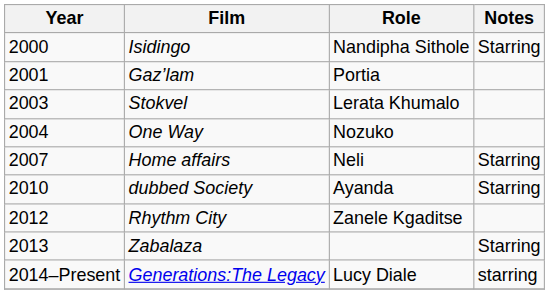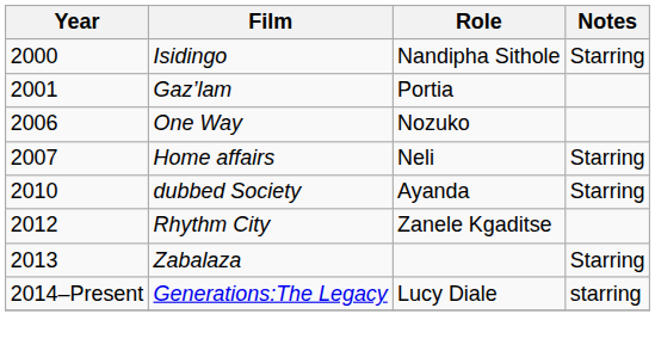 <table class="wikitable sortable">
 <tr>
 <th>Year</th>
 <th>Film</th>
 <th>Role</th>
 <th>Notes</th>
 </tr>
 <tr>
 <td>2000</td>
 <td><em>Isidingo</em></td>
 <td>Nandipha Sithole</td>
 <td>Starring</td>
 </tr>
 <tr>
 <td>2001</td>
 <td><em>Gaz’lam</em></td>
 <td>Portia</td>
 <td></td>
 </tr>
 <tr>
-<td>2003</td>
-<td><em>Stokvel</em></td>
-<td>Lerata Khumalo</td>
-<td></td>
-</tr>
-<tr>
-<td>2004</td>
+<td>2006</td>
 <td><em>One Way</em></td>
 <td>Nozuko</td>
 <td></td>
 </tr>
 <tr>
 <td>2007</td>
 <td><em>Home affairs</em></td>
 <td>Neli</td>
 <td>Starring</td>
 </tr>
 <tr>
 <td>2010</td>
 <td><em>dubbed Society</em></td>
 <td>Ayanda</td>
 <td>Starring</td>
 </tr>
 <tr>
 <td>2012</td>
 <td><em>Rhythm City</em></td>
 <td>Zanele Kgaditse</td>
 <td></td>
 </tr>
 <tr>
 <td>2013</td>
 <td><em>Zabalaza</em></td>
 <td></td>
 <td>Starring</td>
 </tr>
 <tr>
 <td>2014–Present</td>
 <td><em><a href='#'>Generations:The Legacy</a></em></td>
 <td>Lucy Diale</td>
 <td>starring</td>
 </tr>
 <tr>
 </tr>
 </table>
